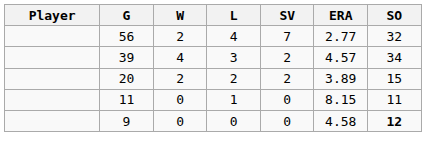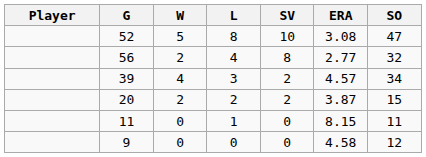 <table class="wikitable sortable">
 <tr>
 <th bgcolor="#DDDDFF" width="16%">Player</th>
 <th bgcolor="#DDDDFF" width="9%">G</th>
 <th bgcolor="#DDDDFF" width="9%">W</th>
 <th bgcolor="#DDDDFF" width="9%">L</th>
 <th bgcolor="#DDDDFF" width="9%">SV</th>
 <th bgcolor="#DDDDFF" width="9%">ERA</th>
 <th bgcolor="#DDDDFF" width="9%">SO</th>
 </tr>
+<tr align="center">
+<td></td>
+<td>52</td>
+<td>5</td>
+<td>8</td>
+<td>10</td>
+<td>3.08</td>
+<td>47</td>
+</tr>
 <tr align=center>
 <td></td>
 <td>56</td>
 <td>2</td>
 <td>4</td>
-<td>7</td>
+<td>8</td>
 <td>2.77</td>
 <td>32</td>
 </tr>
 <tr align="center">
 <td></td>
 <td>39</td>
 <td>4</td>
 <td>3</td>
 <td>2</td>
 <td>4.57</td>
 <td>34</td>
 </tr>
 <tr align="center">
 <td></td>
 <td>20</td>
 <td>2</td>
 <td>2</td>
 <td>2</td>
-<td>3.89</td>
+<td>3.87</td>
 <td>15</td>
 </tr>
 <tr align="center">
 <td></td>
 <td>11</td>
 <td>0</td>
 <td>1</td>
 <td>0</td>
 <td>8.15</td>
 <td>11</td>
 </tr>
 <tr align="center">
 <td></td>
 <td>9</td>
 <td>0</td>
 <td>0</td>
 <td>0</td>
 <td>4.58</td>
-<td><strong>12</strong></td>
+<td>12</td>
 </tr>
 </table>
